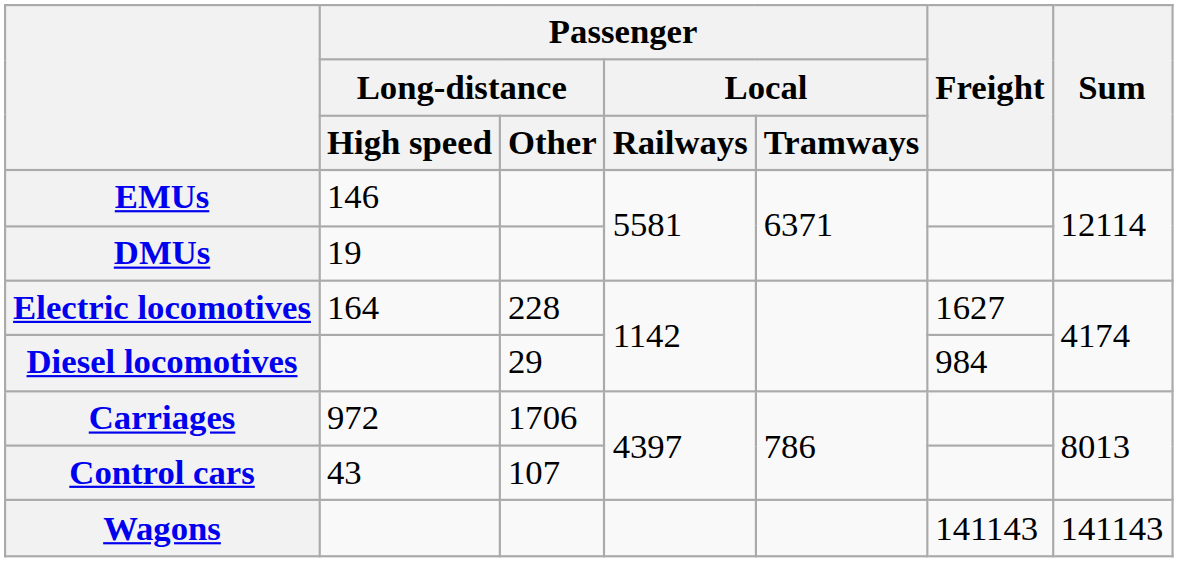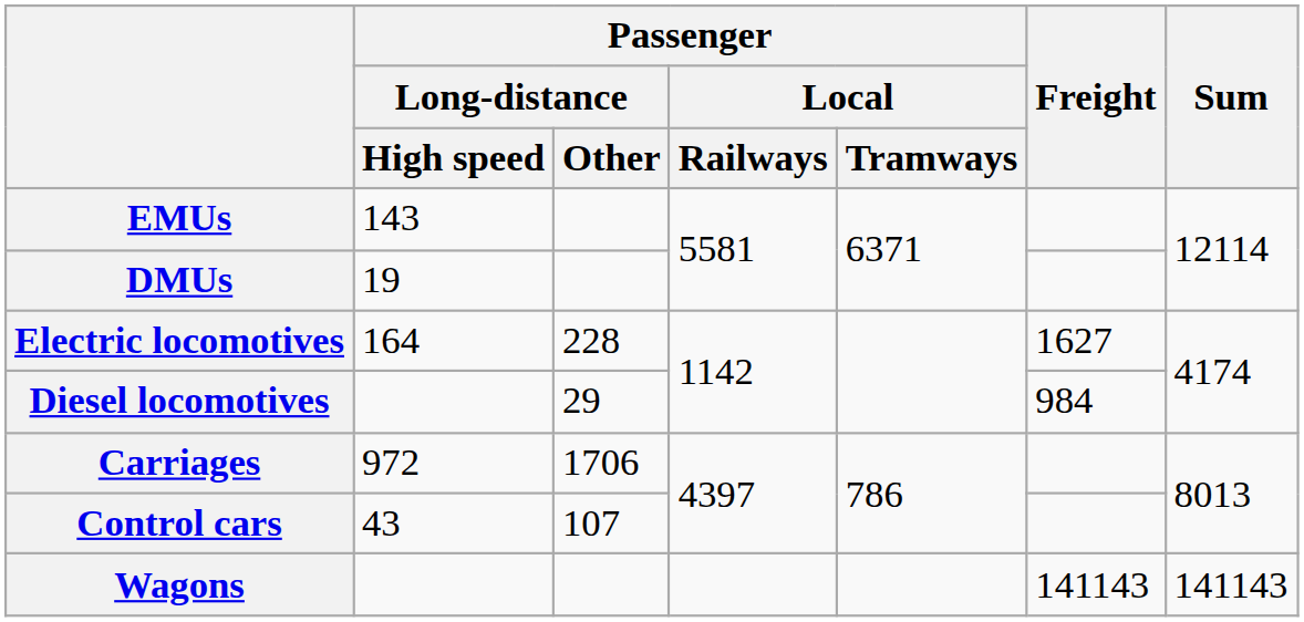 <table class="wikitable">
 <tr>
 <th rowspan="3"></th>
 <th colspan="4">Passenger</th>
 <th rowspan="3">Freight</th>
 <th rowspan="3">Sum</th>
 </tr>
 <tr>
 <th colspan="2">Long-distance</th>
 <th colspan="2">Local</th>
 </tr>
 <tr>
 <th>High speed</th>
 <th>Other</th>
 <th>Railways</th>
 <th>Tramways</th>
 </tr>
 <tr>
 <th><a href='#'>EMUs</a></th>
-<td>146</td>
+<td>143</td>
 <td></td>
 <td rowspan="2">5581</td>
 <td rowspan="2">6371</td>
 <td></td>
 <td rowspan="2">12114</td>
 </tr>
 <tr>
 <th><a href='#'>DMUs</a></th>
 <td>19</td>
 <td></td>
 <td></td>
 </tr>
 <tr>
 <th><a href='#'>Electric locomotives</a></th>
 <td>164</td>
 <td>228</td>
 <td rowspan="2">1142</td>
 <td rowspan="2"></td>
 <td>1627</td>
 <td rowspan="2">4174</td>
 </tr>
 <tr>
 <th><a href='#'>Diesel locomotives</a></th>
 <td></td>
 <td>29</td>
 <td>984</td>
 </tr>
 <tr>
 <th><a href='#'>Carriages</a></th>
 <td>972</td>
 <td>1706</td>
 <td rowspan="2">4397</td>
 <td rowspan="2">786</td>
 <td></td>
 <td rowspan="2">8013</td>
 </tr>
 <tr>
 <th><a href='#'>Control cars</a></th>
 <td>43</td>
 <td>107</td>
 <td></td>
 </tr>
 <tr>
 <th><a href='#'>Wagons</a></th>
 <td></td>
 <td></td>
 <td></td>
 <td></td>
 <td>141143</td>
 <td>141143</td>
 </tr>
 </table>
